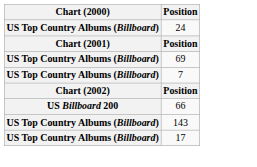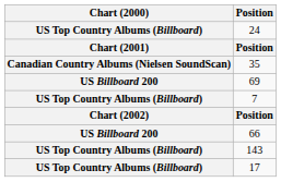 <table class="wikitable plainrowheaders" style="text-align:center">
 <tr>
 <th scope="col">Chart (2000)</th>
 <th scope="col">Position</th>
 </tr>
 <tr>
 <th scope="row">US Top Country Albums (<em>Billboard</em>)</th>
 <td>24</td>
 </tr>
 <tr>
 <th scope="col">Chart (2001)</th>
 <th scope="col">Position</th>
 </tr>
 <tr>
-<th scope="row">US Top Country Albums (<em>Billboard</em>)</th>
+<th scope="row">Canadian Country Albums (Nielsen SoundScan)</th>
+<td>35</td>
+</tr>
+<tr>
+<th scope="row">US <em>Billboard</em> 200</th>
 <td>69</td>
 </tr>
 <tr>
 <th scope="row">US Top Country Albums (<em>Billboard</em>)</th>
 <td>7</td>
 </tr>
 <tr>
 <th scope="col">Chart (2002)</th>
 <th scope="col">Position</th>
 </tr>
 <tr>
 <th scope="row">US <em>Billboard</em> 200</th>
 <td>66</td>
 </tr>
 <tr>
 <th scope="row">US Top Country Albums (<em>Billboard</em>)</th>
 <td>143</td>
 </tr>
 <tr>
 <th scope="row">US Top Country Albums (<em>Billboard</em>)</th>
 <td>17</td>
 </tr>
 </table>
